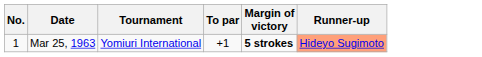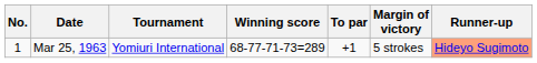 <table class="wikitable" style="font-size:95%;">
 <tr>
 <th>No.</th>
 <th>Date</th>
 <th>Tournament</th>
+<th>Winning score</th>
 <th>To par</th>
 <th>Margin of<br>victory</th>
 <th>Runner-up</th>
 </tr>
 <tr>
 <td align=center>1</td>
 <td align=right>Mar 25, <a href='#'>1963</a></td>
 <td><a href='#'>Yomiuri International</a></td>
+<td align=right>68-77-71-73=289</td>
 <td align=center>+1</td>
-<td><strong>5 strokes</strong></td>
+<td>5 strokes</td>
 <td style="background: lightsalmon;"> <a href='#'>Hideyo Sugimoto</a></td>
 </tr>
 </table>
